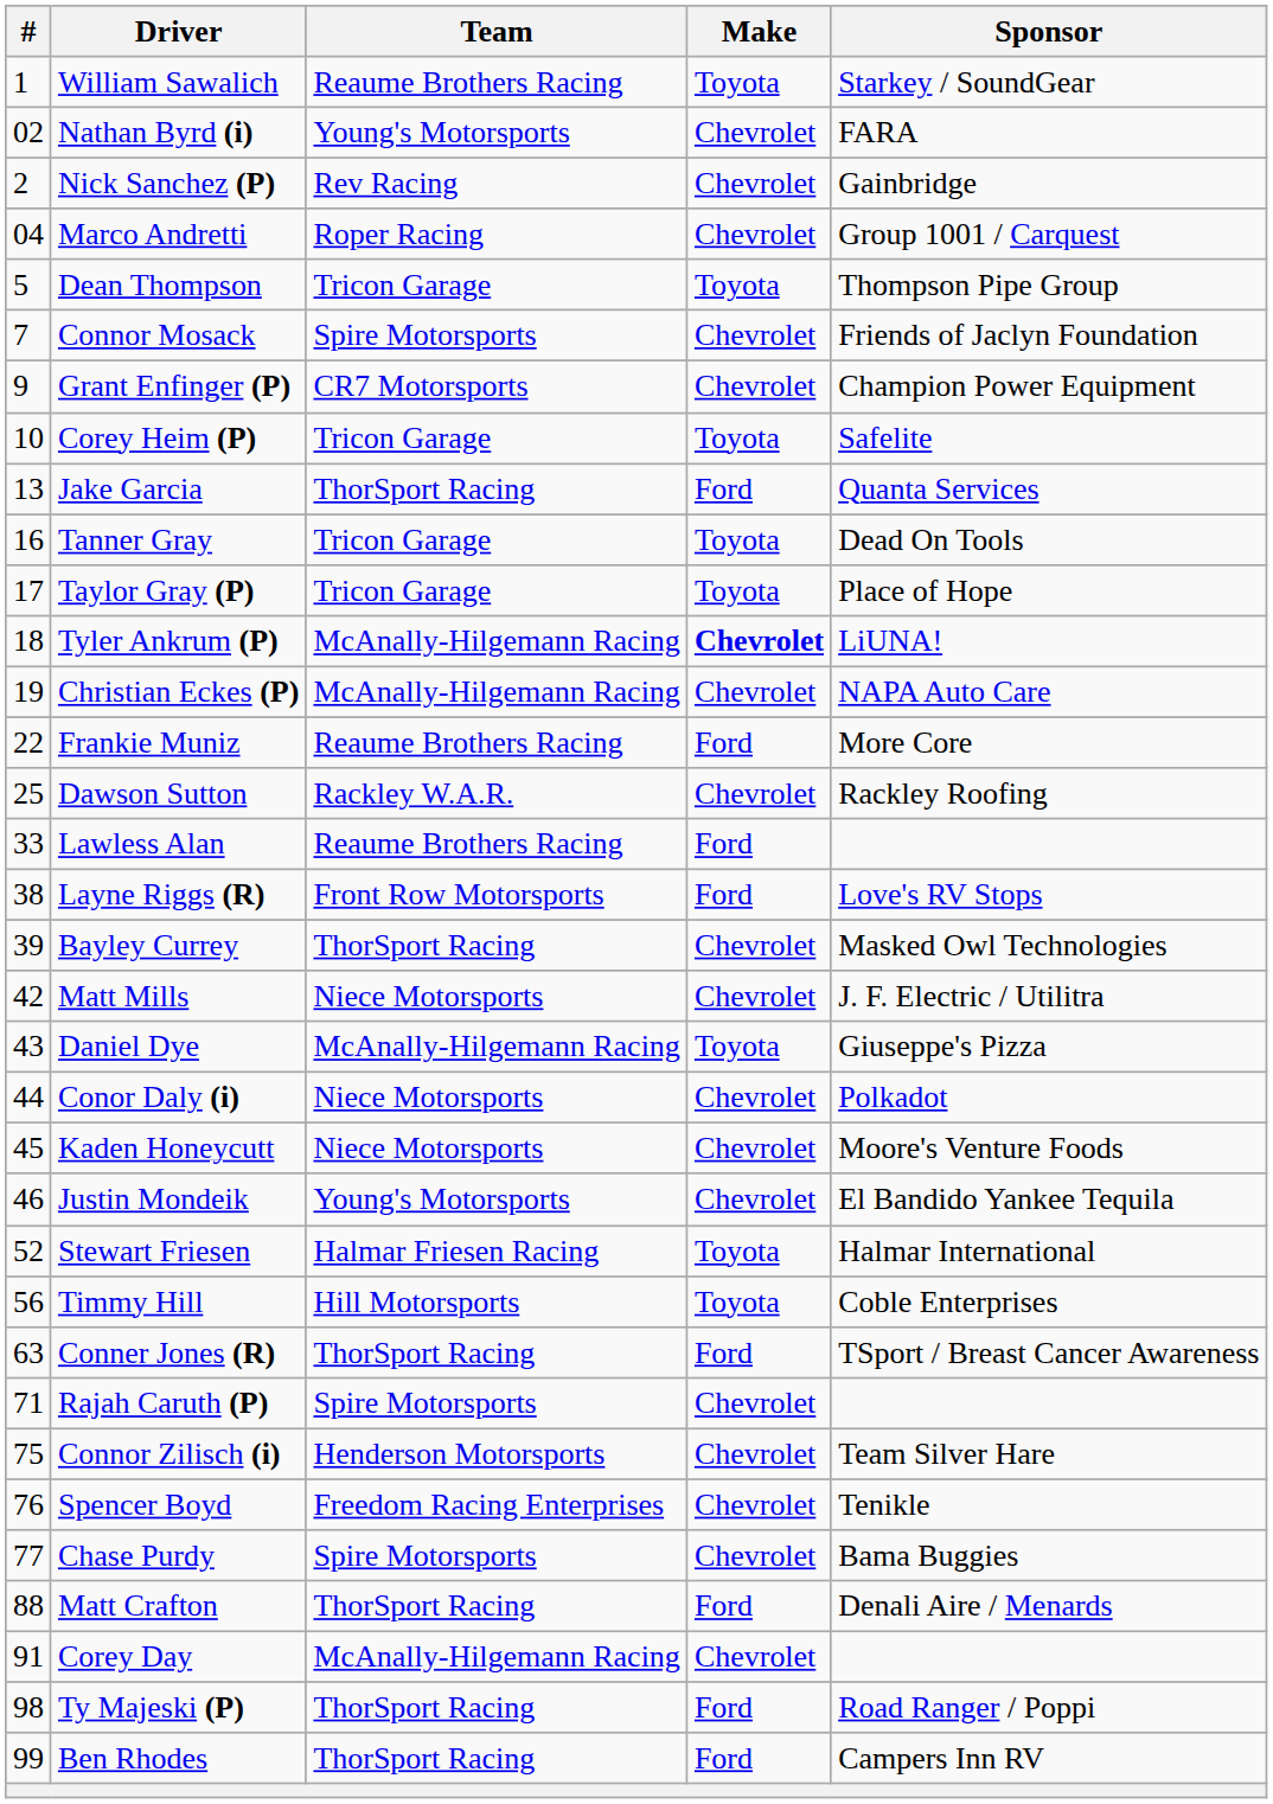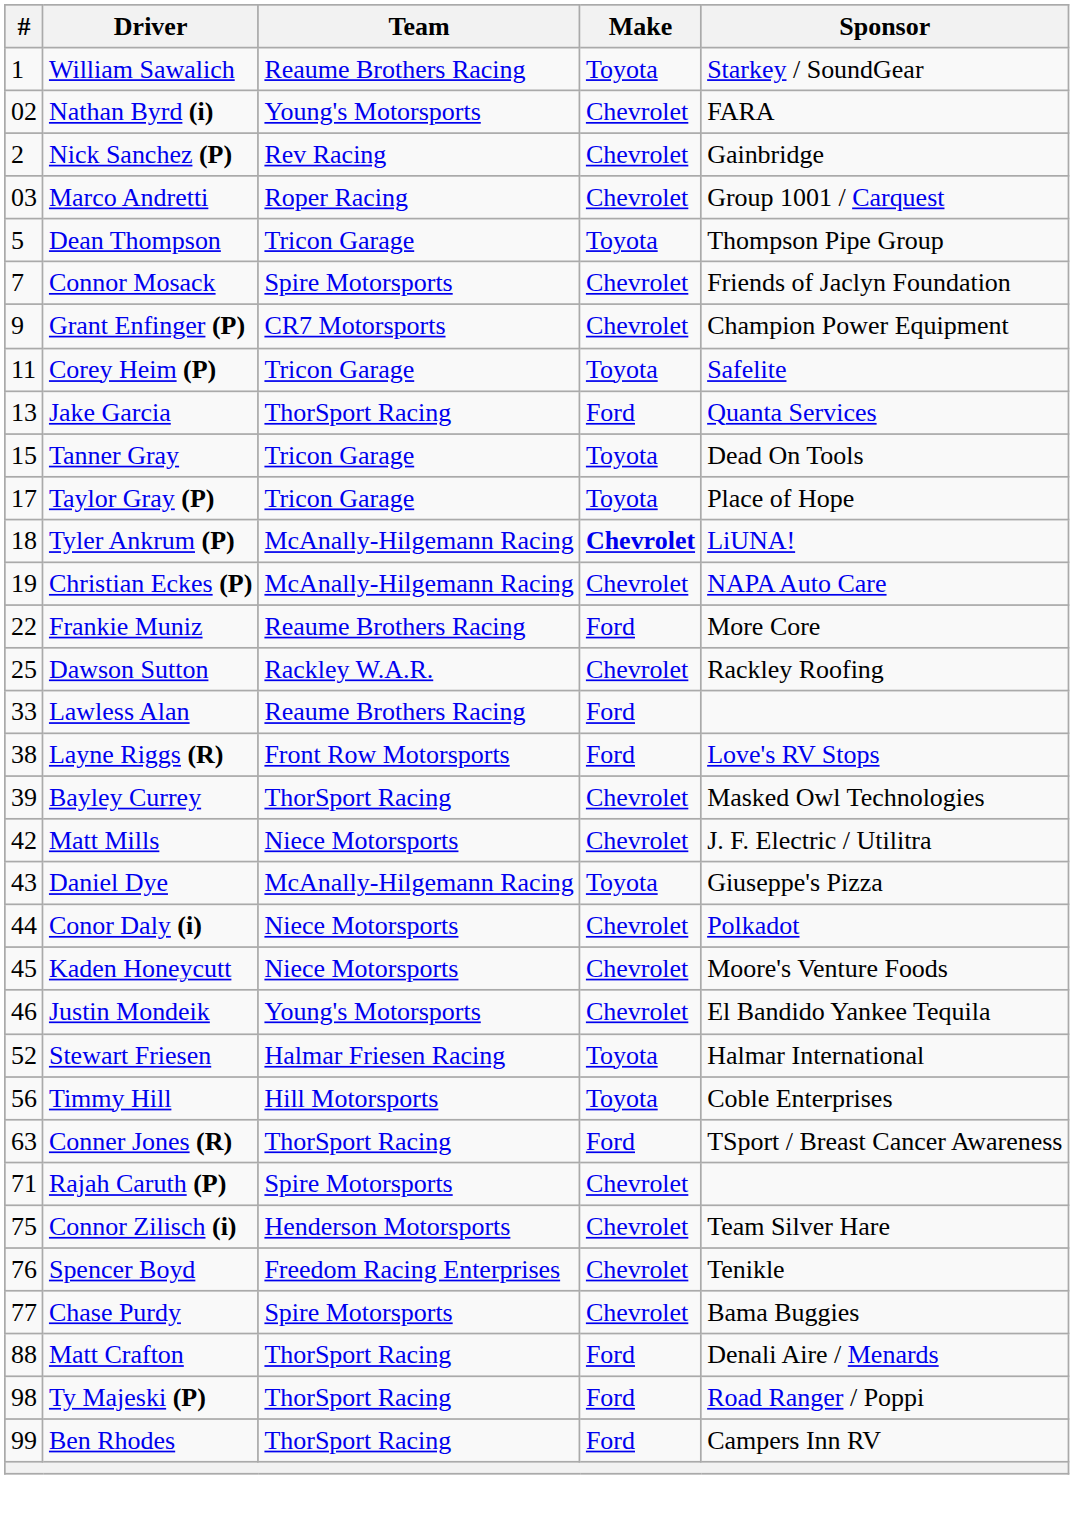 <table class="wikitable" style="font-size: 95%;">
 <tr>
 <th>#</th>
 <th>Driver</th>
 <th>Team</th>
 <th>Make</th>
 <th>Sponsor</th>
 </tr>
 <tr>
 <td>1</td>
 <td><a href='#'>William Sawalich</a></td>
 <td><a href='#'>Reaume Brothers Racing</a></td>
 <td><a href='#'>Toyota</a></td>
 <td><a href='#'>Starkey</a> / SoundGear</td>
 </tr>
 <tr>
 <td>02</td>
 <td><a href='#'>Nathan Byrd</a> <strong>(i)</strong></td>
 <td><a href='#'>Young's Motorsports</a></td>
 <td><a href='#'>Chevrolet</a></td>
 <td>FARA</td>
 </tr>
 <tr>
 <td>2</td>
 <td><a href='#'>Nick Sanchez</a> <strong>(P)</strong></td>
 <td><a href='#'>Rev Racing</a></td>
 <td><a href='#'>Chevrolet</a></td>
 <td>Gainbridge</td>
 </tr>
 <tr>
-<td>04</td>
+<td>03</td>
 <td><a href='#'>Marco Andretti</a></td>
 <td><a href='#'>Roper Racing</a></td>
 <td><a href='#'>Chevrolet</a></td>
 <td>Group 1001 / <a href='#'>Carquest</a></td>
 </tr>
 <tr>
 <td>5</td>
 <td><a href='#'>Dean Thompson</a></td>
 <td><a href='#'>Tricon Garage</a></td>
 <td><a href='#'>Toyota</a></td>
 <td>Thompson Pipe Group</td>
 </tr>
 <tr>
 <td>7</td>
 <td><a href='#'>Connor Mosack</a></td>
 <td><a href='#'>Spire Motorsports</a></td>
 <td><a href='#'>Chevrolet</a></td>
 <td>Friends of Jaclyn Foundation</td>
 </tr>
 <tr>
 <td>9</td>
 <td><a href='#'>Grant Enfinger</a> <strong>(P)</strong></td>
 <td><a href='#'>CR7 Motorsports</a></td>
 <td><a href='#'>Chevrolet</a></td>
 <td>Champion Power Equipment</td>
 </tr>
 <tr>
-<td>10</td>
+<td>11</td>
 <td><a href='#'>Corey Heim</a> <strong>(P)</strong></td>
 <td><a href='#'>Tricon Garage</a></td>
 <td><a href='#'>Toyota</a></td>
 <td><a href='#'>Safelite</a></td>
 </tr>
 <tr>
 <td>13</td>
 <td><a href='#'>Jake Garcia</a></td>
 <td><a href='#'>ThorSport Racing</a></td>
 <td><a href='#'>Ford</a></td>
 <td><a href='#'>Quanta Services</a></td>
 </tr>
 <tr>
-<td>16</td>
+<td>15</td>
 <td><a href='#'>Tanner Gray</a></td>
 <td><a href='#'>Tricon Garage</a></td>
 <td><a href='#'>Toyota</a></td>
 <td>Dead On Tools</td>
 </tr>
 <tr>
 <td>17</td>
 <td><a href='#'>Taylor Gray</a> <strong>(P)</strong></td>
 <td><a href='#'>Tricon Garage</a></td>
 <td><a href='#'>Toyota</a></td>
 <td>Place of Hope</td>
 </tr>
 <tr>
 <td>18</td>
 <td><a href='#'>Tyler Ankrum</a> <strong>(P)</strong></td>
 <td><a href='#'>McAnally-Hilgemann Racing</a></td>
 <td><strong><a href='#'>Chevrolet</a></strong></td>
 <td><a href='#'>LiUNA!</a></td>
 </tr>
 <tr>
 <td>19</td>
 <td nowrap><a href='#'>Christian Eckes</a> <strong>(P)</strong></td>
 <td><a href='#'>McAnally-Hilgemann Racing</a></td>
 <td><a href='#'>Chevrolet</a></td>
 <td><a href='#'>NAPA Auto Care</a></td>
 </tr>
 <tr>
 <td>22</td>
 <td><a href='#'>Frankie Muniz</a></td>
 <td><a href='#'>Reaume Brothers Racing</a></td>
 <td><a href='#'>Ford</a></td>
 <td>More Core</td>
 </tr>
 <tr>
 <td>25</td>
 <td><a href='#'>Dawson Sutton</a></td>
 <td><a href='#'>Rackley W.A.R.</a></td>
 <td><a href='#'>Chevrolet</a></td>
 <td>Rackley Roofing</td>
 </tr>
 <tr>
 <td>33</td>
 <td><a href='#'>Lawless Alan</a></td>
 <td><a href='#'>Reaume Brothers Racing</a></td>
 <td><a href='#'>Ford</a></td>
 <td></td>
 </tr>
 <tr>
 <td>38</td>
 <td><a href='#'>Layne Riggs</a> <strong>(R)</strong></td>
 <td><a href='#'>Front Row Motorsports</a></td>
 <td><a href='#'>Ford</a></td>
 <td><a href='#'>Love's RV Stops</a></td>
 </tr>
 <tr>
 <td>39</td>
 <td><a href='#'>Bayley Currey</a></td>
 <td><a href='#'>ThorSport Racing</a></td>
 <td><a href='#'>Chevrolet</a></td>
 <td>Masked Owl Technologies</td>
 </tr>
 <tr>
 <td>42</td>
 <td><a href='#'>Matt Mills</a></td>
 <td><a href='#'>Niece Motorsports</a></td>
 <td><a href='#'>Chevrolet</a></td>
 <td>J. F. Electric / Utilitra</td>
 </tr>
 <tr>
 <td>43</td>
 <td><a href='#'>Daniel Dye</a></td>
 <td><a href='#'>McAnally-Hilgemann Racing</a></td>
 <td><a href='#'>Toyota</a></td>
 <td>Giuseppe's Pizza</td>
 </tr>
 <tr>
 <td>44</td>
 <td><a href='#'>Conor Daly</a> <strong>(i)</strong></td>
 <td><a href='#'>Niece Motorsports</a></td>
 <td><a href='#'>Chevrolet</a></td>
 <td><a href='#'>Polkadot</a></td>
 </tr>
 <tr>
 <td>45</td>
 <td><a href='#'>Kaden Honeycutt</a></td>
 <td><a href='#'>Niece Motorsports</a></td>
 <td><a href='#'>Chevrolet</a></td>
 <td>Moore's Venture Foods</td>
 </tr>
 <tr>
 <td>46</td>
 <td><a href='#'>Justin Mondeik</a></td>
 <td><a href='#'>Young's Motorsports</a></td>
 <td><a href='#'>Chevrolet</a></td>
 <td>El Bandido Yankee Tequila</td>
 </tr>
 <tr>
 <td>52</td>
 <td><a href='#'>Stewart Friesen</a></td>
 <td><a href='#'>Halmar Friesen Racing</a></td>
 <td><a href='#'>Toyota</a></td>
 <td>Halmar International</td>
 </tr>
 <tr>
 <td>56</td>
 <td><a href='#'>Timmy Hill</a></td>
 <td><a href='#'>Hill Motorsports</a></td>
 <td><a href='#'>Toyota</a></td>
 <td>Coble Enterprises</td>
 </tr>
 <tr>
 <td>63</td>
 <td><a href='#'>Conner Jones</a> <strong>(R)</strong></td>
 <td><a href='#'>ThorSport Racing</a></td>
 <td><a href='#'>Ford</a></td>
 <td nowrap>TSport / Breast Cancer Awareness</td>
 </tr>
 <tr>
 <td>71</td>
 <td><a href='#'>Rajah Caruth</a> <strong>(P)</strong></td>
 <td><a href='#'>Spire Motorsports</a></td>
 <td><a href='#'>Chevrolet</a></td>
 <td></td>
 </tr>
 <tr>
 <td>75</td>
 <td><a href='#'>Connor Zilisch</a> <strong>(i)</strong></td>
 <td><a href='#'>Henderson Motorsports</a></td>
 <td><a href='#'>Chevrolet</a></td>
 <td>Team Silver Hare</td>
 </tr>
 <tr>
 <td>76</td>
 <td><a href='#'>Spencer Boyd</a></td>
 <td nowrap=""><a href='#'>Freedom Racing Enterprises</a></td>
 <td><a href='#'>Chevrolet</a></td>
 <td>Tenikle</td>
 </tr>
 <tr>
 <td>77</td>
 <td><a href='#'>Chase Purdy</a></td>
 <td><a href='#'>Spire Motorsports</a></td>
 <td><a href='#'>Chevrolet</a></td>
 <td>Bama Buggies</td>
 </tr>
 <tr>
 <td>88</td>
 <td><a href='#'>Matt Crafton</a></td>
 <td><a href='#'>ThorSport Racing</a></td>
 <td><a href='#'>Ford</a></td>
 <td>Denali Aire / <a href='#'>Menards</a></td>
 </tr>
 <tr>
-<td>91</td>
-<td><a href='#'>Corey Day</a></td>
-<td><a href='#'>McAnally-Hilgemann Racing</a></td>
-<td><a href='#'>Chevrolet</a></td>
-<td></td>
-</tr>
-<tr>
 <td>98</td>
 <td><a href='#'>Ty Majeski</a> <strong>(P)</strong></td>
 <td><a href='#'>ThorSport Racing</a></td>
 <td><a href='#'>Ford</a></td>
 <td><a href='#'>Road Ranger</a> / Poppi</td>
 </tr>
 <tr>
 <td>99</td>
 <td><a href='#'>Ben Rhodes</a></td>
 <td><a href='#'>ThorSport Racing</a></td>
 <td><a href='#'>Ford</a></td>
 <td>Campers Inn RV</td>
 </tr>
 <tr>
 <th colspan="5"></th>
 </tr>
 </table>
